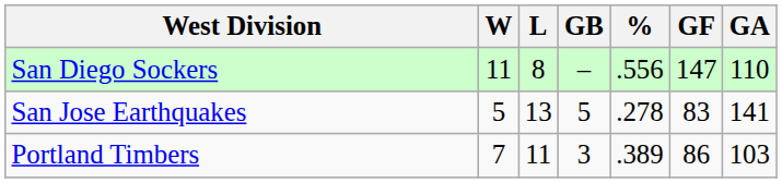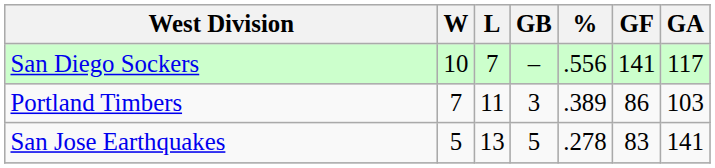 <table class="wikitable" style="text-align:center">
 <tr>
 <th style="width:17em">West Division</th>
 <th>W</th>
 <th>L</th>
 <th>GB</th>
 <th>%</th>
 <th>GF</th>
 <th>GA</th>
 </tr>
 <tr bgcolor=#ccffcc align=center>
 <td align=left><a href='#'>San Diego Sockers</a></td>
-<td>11</td>
-<td>8</td>
+<td>10</td>
+<td>7</td>
 <td>–</td>
 <td>.556</td>
-<td>147</td>
-<td>110</td>
+<td>141</td>
+<td>117</td>
+</tr>
+<tr>
+<td align=left><a href='#'>Portland Timbers</a></td>
+<td>7</td>
+<td>11</td>
+<td>3</td>
+<td>.389</td>
+<td>86</td>
+<td>103</td>
 </tr>
 <tr>
 <td align=left><a href='#'>San Jose Earthquakes</a></td>
 <td>5</td>
 <td>13</td>
 <td>5</td>
 <td>.278</td>
 <td>83</td>
 <td>141</td>
 </tr>
-<tr>
-<td align=left><a href='#'>Portland Timbers</a></td>
-<td>7</td>
-<td>11</td>
-<td>3</td>
-<td>.389</td>
-<td>86</td>
-<td>103</td>
-</tr>
 </table>
